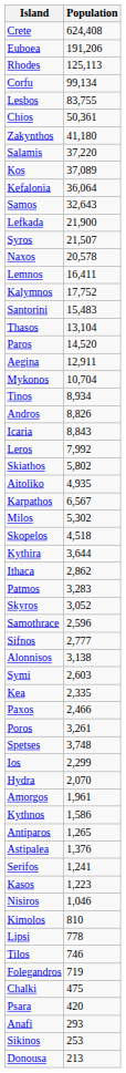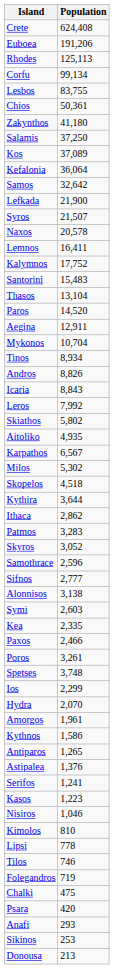 <table class="wikitable sortable">
 <tr>
 <th>Island</th>
 <th>Population</th>
 </tr>
 <tr>
 <td><a href='#'>Crete</a></td>
 <td>624,408</td>
 </tr>
 <tr>
 <td><a href='#'>Euboea</a></td>
 <td>191,206</td>
 </tr>
 <tr>
 <td><a href='#'>Rhodes</a></td>
 <td>125,113</td>
 </tr>
 <tr>
 <td><a href='#'>Corfu</a></td>
 <td>99,134</td>
 </tr>
 <tr>
 <td><a href='#'>Lesbos</a></td>
 <td>83,755</td>
 </tr>
 <tr>
 <td><a href='#'>Chios</a></td>
 <td>50,361</td>
 </tr>
 <tr>
 <td><a href='#'>Zakynthos</a></td>
 <td>41,180</td>
 </tr>
 <tr>
 <td><a href='#'>Salamis</a></td>
-<td>37,220</td>
+<td>37,250</td>
 </tr>
 <tr>
 <td><a href='#'>Kos</a></td>
 <td>37,089</td>
 </tr>
 <tr>
 <td><a href='#'>Kefalonia</a></td>
 <td>36,064</td>
 </tr>
 <tr>
 <td><a href='#'>Samos</a></td>
-<td>32,643</td>
+<td>32,642</td>
 </tr>
 <tr>
 <td><a href='#'>Lefkada</a></td>
 <td>21,900</td>
 </tr>
 <tr>
 <td><a href='#'>Syros</a></td>
 <td>21,507</td>
 </tr>
 <tr>
 <td><a href='#'>Naxos</a></td>
 <td>20,578</td>
 </tr>
 <tr>
 <td><a href='#'>Lemnos</a></td>
 <td>16,411</td>
 </tr>
 <tr>
 <td><a href='#'>Kalymnos</a></td>
 <td>17,752</td>
 </tr>
 <tr>
 <td><a href='#'>Santorini</a></td>
 <td>15,483</td>
 </tr>
 <tr>
 <td><a href='#'>Thasos</a></td>
 <td>13,104</td>
 </tr>
 <tr>
 <td><a href='#'>Paros</a></td>
 <td>14,520</td>
 </tr>
 <tr>
 <td><a href='#'>Aegina</a></td>
 <td>12,911</td>
 </tr>
 <tr>
 <td><a href='#'>Mykonos</a></td>
 <td>10,704</td>
 </tr>
 <tr>
 <td><a href='#'>Tinos</a></td>
 <td>8,934</td>
 </tr>
 <tr>
 <td><a href='#'>Andros</a></td>
 <td>8,826</td>
 </tr>
 <tr>
 <td><a href='#'>Icaria</a></td>
 <td>8,843</td>
 </tr>
 <tr>
 <td><a href='#'>Leros</a></td>
 <td>7,992</td>
 </tr>
 <tr>
 <td><a href='#'>Skiathos</a></td>
 <td>5,802</td>
 </tr>
 <tr>
 <td><a href='#'>Aitoliko</a></td>
 <td>4,935</td>
 </tr>
 <tr>
 <td><a href='#'>Karpathos</a></td>
 <td>6,567</td>
 </tr>
 <tr>
 <td><a href='#'>Milos</a></td>
 <td>5,302</td>
 </tr>
 <tr>
 <td><a href='#'>Skopelos</a></td>
 <td>4,518</td>
 </tr>
 <tr>
 <td><a href='#'>Kythira</a></td>
 <td>3,644</td>
 </tr>
 <tr>
 <td><a href='#'>Ithaca</a></td>
 <td>2,862</td>
 </tr>
 <tr>
 <td><a href='#'>Patmos</a></td>
 <td>3,283</td>
 </tr>
 <tr>
 <td><a href='#'>Skyros</a></td>
 <td>3,052</td>
 </tr>
 <tr>
 <td><a href='#'>Samothrace</a></td>
 <td>2,596</td>
 </tr>
 <tr>
 <td><a href='#'>Sifnos</a></td>
 <td>2,777</td>
 </tr>
 <tr>
 <td><a href='#'>Alonnisos</a></td>
 <td>3,138</td>
 </tr>
 <tr>
 <td><a href='#'>Symi</a></td>
 <td>2,603</td>
 </tr>
 <tr>
 <td><a href='#'>Kea</a></td>
 <td>2,335</td>
 </tr>
 <tr>
 <td><a href='#'>Paxos</a></td>
 <td>2,466</td>
 </tr>
 <tr>
 <td><a href='#'>Poros</a></td>
 <td>3,261</td>
 </tr>
 <tr>
 <td><a href='#'>Spetses</a></td>
 <td>3,748</td>
 </tr>
 <tr>
 <td><a href='#'>Ios</a></td>
 <td>2,299</td>
 </tr>
 <tr>
 <td><a href='#'>Hydra</a></td>
 <td>2,070</td>
 </tr>
 <tr>
 <td><a href='#'>Amorgos</a></td>
 <td>1,961</td>
 </tr>
 <tr>
 <td><a href='#'>Kythnos</a></td>
 <td>1,586</td>
 </tr>
 <tr>
 <td><a href='#'>Antiparos</a></td>
 <td>1,265</td>
 </tr>
 <tr>
 <td><a href='#'>Astipalea</a></td>
 <td>1,376</td>
 </tr>
 <tr>
 <td><a href='#'>Serifos</a></td>
 <td>1,241</td>
 </tr>
 <tr>
 <td><a href='#'>Kasos</a></td>
 <td>1,223</td>
 </tr>
 <tr>
 <td><a href='#'>Nisiros</a></td>
 <td>1,046</td>
 </tr>
 <tr>
 <td><a href='#'>Kimolos</a></td>
 <td>810</td>
 </tr>
 <tr>
 <td><a href='#'>Lipsi</a></td>
 <td>778</td>
 </tr>
 <tr>
 <td><a href='#'>Tilos</a></td>
 <td>746</td>
 </tr>
 <tr>
 <td><a href='#'>Folegandros</a></td>
 <td>719</td>
 </tr>
 <tr>
 <td><a href='#'>Chalki</a></td>
 <td>475</td>
 </tr>
 <tr>
 <td><a href='#'>Psara</a></td>
 <td>420</td>
 </tr>
 <tr>
 <td><a href='#'>Anafi</a></td>
 <td>293</td>
 </tr>
 <tr>
 <td><a href='#'>Sikinos</a></td>
 <td>253</td>
 </tr>
 <tr>
 <td><a href='#'>Donousa</a></td>
 <td>213</td>
 </tr>
 </table>
